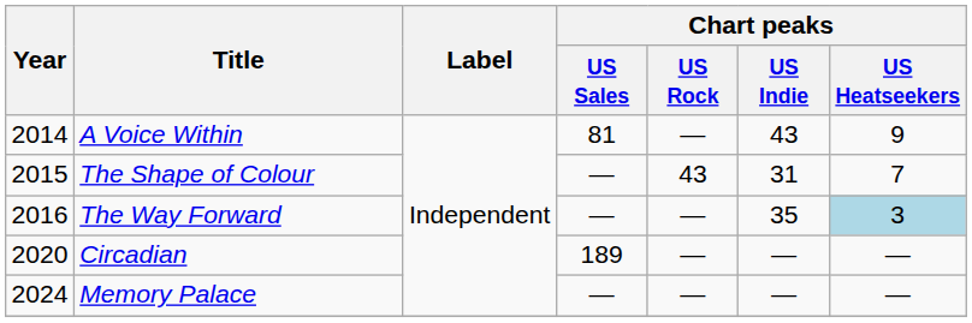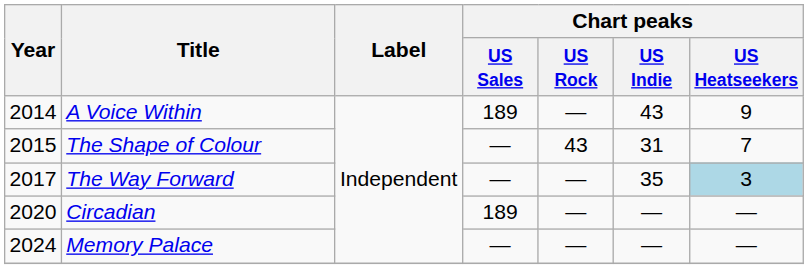 <table class="wikitable">
 <tr>
 <th rowspan="2">Year</th>
 <th style="width:200px;" rowspan="2">Title</th>
 <th rowspan="2">Label</th>
 <th colspan="4">Chart peaks</th>
 </tr>
 <tr>
 <th style="width:50px;"><small><a href='#'>US Sales</a></small><br></th>
 <th style="width:50px;"><small><a href='#'>US Rock</a></small><br></th>
 <th style="width:50px;"><small><a href='#'>US Indie</a></small><br></th>
 <th style="width:50px;"><small><a href='#'>US Heatseekers</a></small><br></th>
 </tr>
 <tr>
 <td>2014</td>
 <td><em><a href='#'>A Voice Within</a></em></td>
 <td rowspan="5">Independent</td>
-<td style="text-align:center;">81</td>
+<td style="text-align:center;">189</td>
 <td style="text-align:center;">—</td>
 <td style="text-align:center;">43</td>
 <td style="text-align:center;">9</td>
 </tr>
 <tr>
 <td>2015</td>
 <td><em><a href='#'>The Shape of Colour</a></em></td>
 <td style="text-align:center;">—</td>
 <td style="text-align:center;">43</td>
 <td style="text-align:center;">31</td>
 <td style="text-align:center;">7</td>
 </tr>
 <tr>
-<td>2016</td>
+<td>2017</td>
 <td><em><a href='#'>The Way Forward</a></em></td>
 <td style="text-align:center;">—</td>
 <td style="text-align:center;">—</td>
 <td style="text-align:center;">35</td>
 <td style="background: lightblue; text-align:center;">3</td>
 </tr>
 <tr>
 <td>2020</td>
 <td><em><a href='#'>Circadian</a></em></td>
 <td style="text-align:center;">189</td>
 <td style="text-align:center;">—</td>
 <td style="text-align:center;">—</td>
 <td style="text-align:center;">—</td>
 </tr>
 <tr>
 <td>2024</td>
 <td><em><a href='#'>Memory Palace</a></em></td>
 <td style="text-align:center;">—</td>
 <td style="text-align:center;">—</td>
 <td style="text-align:center;">—</td>
 <td style="text-align:center;">—</td>
 </tr>
 <tr>
 </tr>
 </table>
